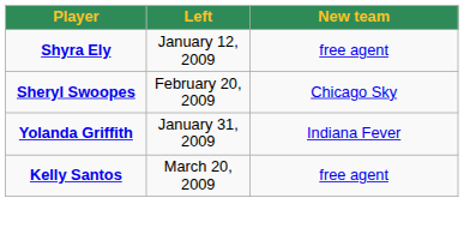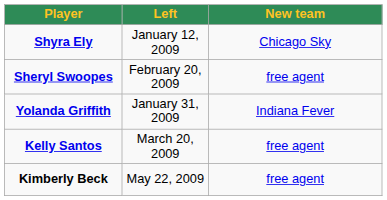 <table class="wikitable" style="text-align: center">
 <tr align="center"  bgcolor="#dddddd">
 <td style="background:#2E8B57;color:#FFC322; width:140px"><strong>Player</strong></td>
 <td style="background:#2E8B57;color:#FFC322; width:100px"><strong>Left</strong></td>
 <td style="background:#2E8B57;color:#FFC322; width:210px"><strong>New team</strong></td>
 </tr>
 <tr style="height:40px">
 <td><strong><a href='#'>Shyra Ely</a></strong></td>
 <td>January 12, 2009</td>
-<td><a href='#'>free agent</a></td>
+<td><a href='#'>Chicago Sky</a></td>
 </tr>
 <tr style="height:40px">
 <td><strong><a href='#'>Sheryl Swoopes</a></strong></td>
 <td>February 20, 2009</td>
-<td><a href='#'>Chicago Sky</a></td>
+<td><a href='#'>free agent</a></td>
 </tr>
 <tr style="height:40px">
 <td><strong><a href='#'>Yolanda Griffith</a></strong></td>
 <td>January 31, 2009</td>
 <td><a href='#'>Indiana Fever</a></td>
 </tr>
 <tr style="height:40px">
 <td><strong><a href='#'>Kelly Santos</a></strong></td>
 <td>March 20, 2009</td>
 <td><a href='#'>free agent</a></td>
 </tr>
+<tr style="height:40px">
+<td><strong>Kimberly Beck</strong></td>
+<td>May 22, 2009</td>
+<td><a href='#'>free agent</a></td>
+</tr>
 </table>
